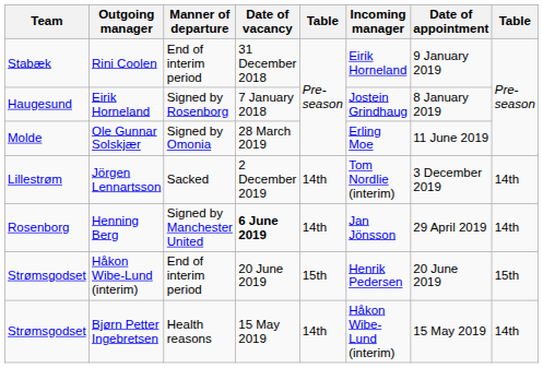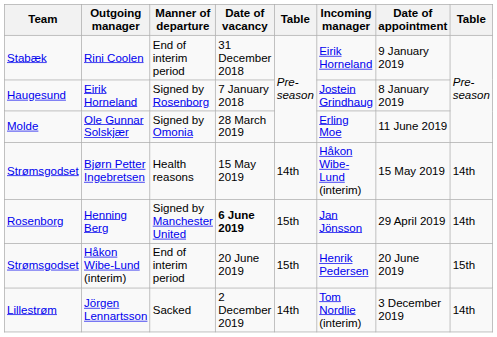 <table class="wikitable">
 <tr>
 <th>Team</th>
 <th>Outgoing manager</th>
 <th>Manner of departure</th>
 <th>Date of vacancy</th>
 <th>Table</th>
 <th>Incoming manager</th>
 <th>Date of appointment</th>
 <th>Table</th>
 </tr>
 <tr>
 <td><a href='#'>Stabæk</a></td>
 <td> <a href='#'>Rini Coolen</a></td>
 <td>End of interim period</td>
 <td>31 December 2018</td>
 <td rowspan="3"><em>Pre-season</em></td>
 <td> <a href='#'>Eirik Horneland</a></td>
 <td>9 January 2019</td>
 <td rowspan="3"><em>Pre-season</em></td>
 </tr>
 <tr>
 <td><a href='#'>Haugesund</a></td>
 <td> <a href='#'>Eirik Horneland</a></td>
 <td>Signed by <a href='#'>Rosenborg</a></td>
 <td>7 January 2018</td>
 <td> <a href='#'>Jostein Grindhaug</a></td>
 <td>8 January 2019</td>
 </tr>
 <tr>
 <td><a href='#'>Molde</a></td>
 <td> <a href='#'>Ole Gunnar Solskjær</a></td>
 <td>Signed by <a href='#'>Omonia</a></td>
 <td>28 March 2019</td>
 <td> <a href='#'>Erling Moe</a></td>
 <td>11 June 2019</td>
 </tr>
 <tr>
-<td><a href='#'>Lillestrøm</a></td>
-<td> <a href='#'>Jörgen Lennartsson</a></td>
-<td>Sacked</td>
-<td>2 December 2019</td>
+<td><a href='#'>Strømsgodset</a></td>
+<td> <a href='#'>Bjørn Petter Ingebretsen</a></td>
+<td>Health reasons</td>
+<td>15 May 2019</td>
 <td>14th</td>
-<td> <a href='#'>Tom Nordlie</a> (interim)</td>
-<td>3 December 2019</td>
+<td> <a href='#'>Håkon Wibe-Lund</a> (interim)</td>
+<td>15 May 2019</td>
 <td>14th</td>
 </tr>
 <tr>
 <td><a href='#'>Rosenborg</a></td>
 <td> <a href='#'>Henning Berg</a></td>
 <td>Signed by <a href='#'>Manchester United</a></td>
 <td><strong>6 June 2019</strong></td>
-<td>14th</td>
+<td>15th</td>
 <td> <a href='#'>Jan Jönsson</a></td>
 <td>29 April 2019</td>
 <td>14th</td>
 </tr>
 <tr>
 <td><a href='#'>Strømsgodset</a></td>
 <td> <a href='#'>Håkon Wibe-Lund</a> (interim)</td>
 <td>End of interim period</td>
 <td>20 June 2019</td>
 <td>15th</td>
 <td> <a href='#'>Henrik Pedersen</a></td>
 <td>20 June 2019</td>
 <td>15th</td>
 </tr>
 <tr>
-<td><a href='#'>Strømsgodset</a></td>
-<td> <a href='#'>Bjørn Petter Ingebretsen</a></td>
-<td>Health reasons</td>
-<td>15 May 2019</td>
+<td><a href='#'>Lillestrøm</a></td>
+<td> <a href='#'>Jörgen Lennartsson</a></td>
+<td>Sacked</td>
+<td>2 December 2019</td>
 <td>14th</td>
-<td> <a href='#'>Håkon Wibe-Lund</a> (interim)</td>
-<td>15 May 2019</td>
+<td> <a href='#'>Tom Nordlie</a> (interim)</td>
+<td>3 December 2019</td>
 <td>14th</td>
 </tr>
 </table>
